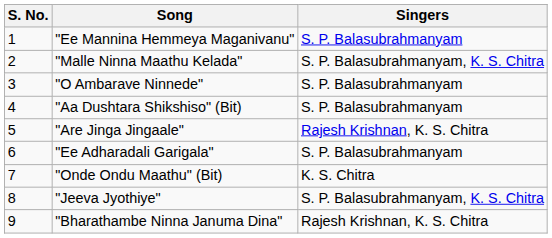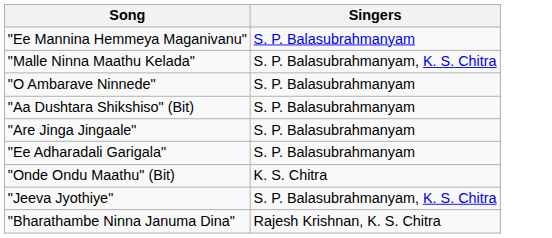 <table class="wikitable">
 <tr>
-<th>S. No.</th>
 <th>Song</th>
 <th>Singers</th>
 </tr>
 <tr>
-<td>1</td>
 <td>"Ee Mannina Hemmeya Maganivanu"</td>
 <td><a href='#'>S. P. Balasubrahmanyam</a></td>
 </tr>
 <tr>
-<td>2</td>
 <td>"Malle Ninna Maathu Kelada"</td>
 <td>S. P. Balasubrahmanyam, <a href='#'>K. S. Chitra</a></td>
 </tr>
 <tr>
-<td>3</td>
 <td>"O Ambarave Ninnede"</td>
 <td>S. P. Balasubrahmanyam</td>
 </tr>
 <tr>
-<td>4</td>
 <td>"Aa Dushtara Shikshiso" (Bit)</td>
 <td>S. P. Balasubrahmanyam</td>
 </tr>
 <tr>
-<td>5</td>
 <td>"Are Jinga Jingaale"</td>
-<td><a href='#'>Rajesh Krishnan</a>, K. S. Chitra</td>
+<td>S. P. Balasubrahmanyam</td>
 </tr>
 <tr>
-<td>6</td>
 <td>"Ee Adharadali Garigala"</td>
 <td>S. P. Balasubrahmanyam</td>
 </tr>
 <tr>
-<td>7</td>
 <td>"Onde Ondu Maathu" (Bit)</td>
 <td>K. S. Chitra</td>
 </tr>
 <tr>
-<td>8</td>
 <td>"Jeeva Jyothiye"</td>
 <td>S. P. Balasubrahmanyam, <a href='#'>K. S. Chitra</a></td>
 </tr>
 <tr>
-<td>9</td>
 <td>"Bharathambe Ninna Januma Dina"</td>
 <td>Rajesh Krishnan, K. S. Chitra</td>
 </tr>
 </table>
